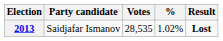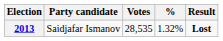 <table class=wikitable style=text-align:center>
 <tr>
 <th>Election</th>
 <th>Party candidate</th>
 <th>Votes</th>
 <th>%</th>
 <th>Result</th>
 </tr>
 <tr>
 <th><a href='#'>2013</a></th>
 <td>Saidjafar Ismanov</td>
 <td>28,535</td>
-<td>1.02%</td>
+<td>1.32%</td>
 <td><strong>Lost</strong> </td>
 </tr>
 </table>
